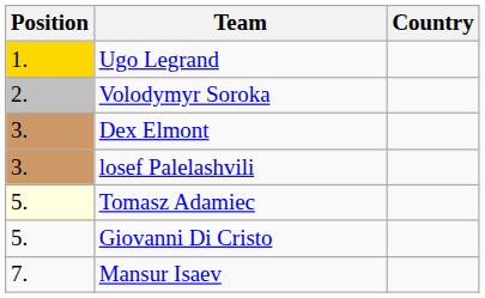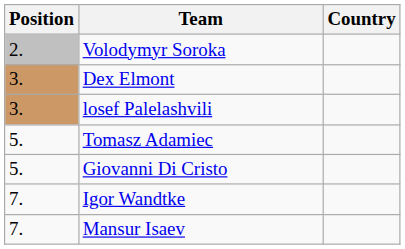 <table class=wikitable>
 <tr>
 <th width=10>Position</th>
 <th width=200>Team</th>
 <th>Country</th>
-</tr>
-<tr>
-<td bgcolor=gold>1.</td>
-<td><a href='#'>Ugo Legrand</a></td>
-<td></td>
 </tr>
 <tr>
 <td bgcolor="silver">2.</td>
 <td><a href='#'>Volodymyr Soroka</a></td>
 <td></td>
 </tr>
 <tr>
 <td bgcolor="CC9966">3.</td>
 <td><a href='#'>Dex Elmont</a></td>
 <td></td>
 </tr>
 <tr>
 <td bgcolor="CC9966">3.</td>
 <td><a href='#'>losef Palelashvili</a></td>
 <td></td>
 </tr>
 <tr>
-<td style="background: lightyellow;">5.</td>
+<td>5.</td>
 <td><a href='#'>Tomasz Adamiec</a></td>
 <td></td>
 </tr>
 <tr>
 <td>5.</td>
 <td><a href='#'>Giovanni Di Cristo</a></td>
 <td></td>
 </tr>
 <tr>
 <td>7.</td>
+<td><a href='#'>Igor Wandtke</a></td>
+<td></td>
+</tr>
+<tr>
+<td>7.</td>
 <td><a href='#'>Mansur Isaev</a></td>
 <td></td>
 </tr>
 </table>
